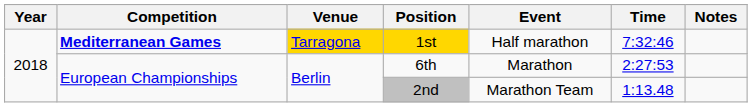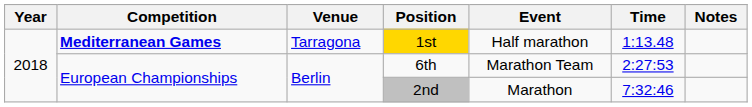 <table class="wikitable" width=55% style="font-size:90%; text-align:center;">
 <tr>
 <th>Year</th>
 <th>Competition</th>
 <th>Venue</th>
 <th>Position</th>
 <th>Event</th>
 <th>Time</th>
 <th>Notes</th>
 </tr>
 <tr>
 <td rowspan=3>2018</td>
 <td align=left><strong><a href='#'>Mediterranean Games</a></strong></td>
-<td align=left style="background: gold;"> <a href='#'>Tarragona</a></td>
+<td align=left> <a href='#'>Tarragona</a></td>
 <td bgcolor=gold>1st</td>
 <td>Half marathon</td>
-<td><a href='#'>7:32:46</a></td>
+<td><a href='#'>1:13.48</a></td>
 <td></td>
 </tr>
 <tr>
 <td rowspan=2 align=left><a href='#'>European Championships</a></td>
 <td rowspan=2 align=left> <a href='#'>Berlin</a></td>
 <td>6th</td>
-<td>Marathon</td>
+<td>Marathon Team</td>
 <td><a href='#'>2:27:53</a></td>
 <td></td>
 </tr>
 <tr>
 <td bgcolor=silver>2nd</td>
-<td>Marathon Team</td>
-<td><a href='#'>1:13.48</a></td>
+<td>Marathon</td>
+<td><a href='#'>7:32:46</a></td>
 <td></td>
 </tr>
 </table>
